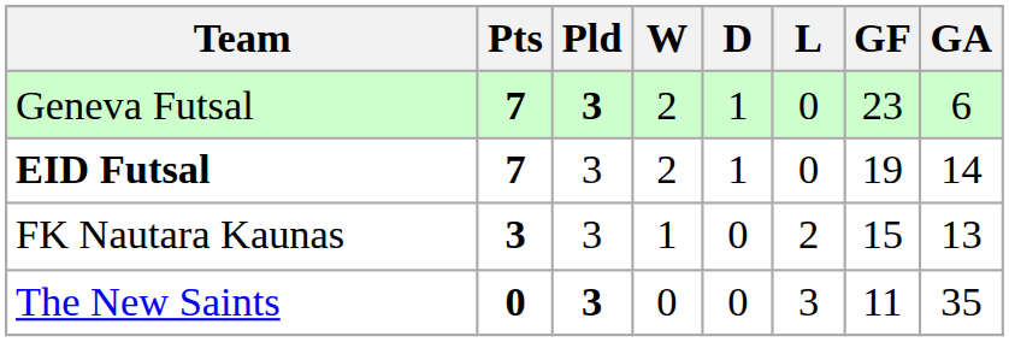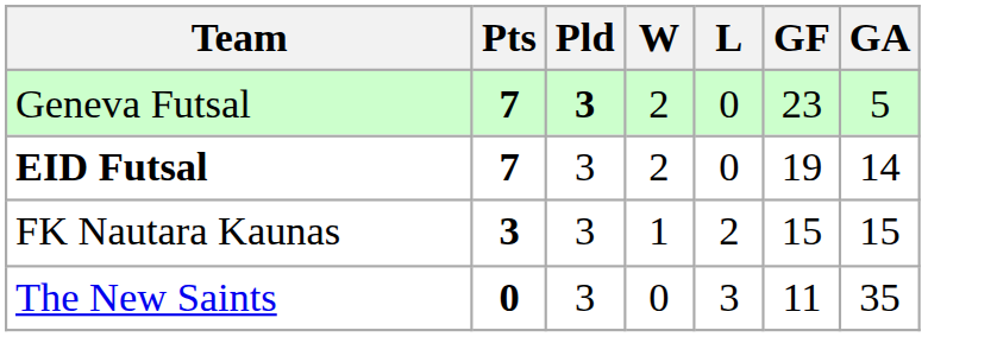 <table class="wikitable" style="text-align: center;">
 <tr>
 <th width="175">Team</th>
 <th width="20">Pts</th>
 <th width="20">Pld</th>
 <th width="20">W</th>
-<th width="20">D</th>
 <th width="20">L</th>
 <th width="20">GF</th>
 <th width="20">GA</th>
 </tr>
 <tr bgcolor=ccffcc>
 <td align="left"> Geneva Futsal</td>
 <td><strong>7</strong></td>
 <td><strong>3</strong></td>
 <td>2</td>
-<td>1</td>
 <td>0</td>
 <td>23</td>
-<td>6</td>
+<td>5</td>
 </tr>
 <tr bgcolor=ffffff>
 <td align="left"> <strong>EID Futsal</strong></td>
 <td><strong>7</strong></td>
 <td>3</td>
 <td>2</td>
-<td>1</td>
 <td>0</td>
 <td>19</td>
 <td>14</td>
 </tr>
 <tr bgcolor=ffffff>
 <td align="left"> FK Nautara Kaunas</td>
 <td><strong>3</strong></td>
 <td>3</td>
 <td>1</td>
-<td>0</td>
 <td>2</td>
 <td>15</td>
-<td>13</td>
+<td>15</td>
 </tr>
 <tr bgcolor=ffffff>
 <td align="left"> <a href='#'>The New Saints</a></td>
 <td><strong>0</strong></td>
-<td><strong>3</strong></td>
-<td>0</td>
+<td>3</td>
 <td>0</td>
 <td>3</td>
 <td>11</td>
 <td>35</td>
 </tr>
 </table>
